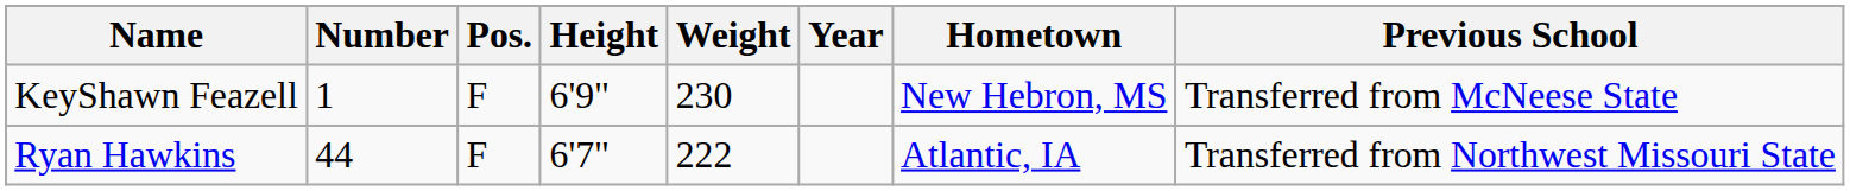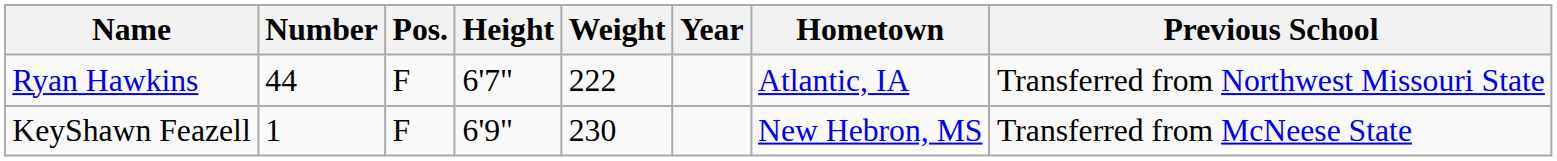 <table class="wikitable sortable" border="1">
 <tr>
 <th>Name</th>
 <th>Number</th>
 <th>Pos.</th>
 <th>Height</th>
 <th>Weight</th>
 <th>Year</th>
 <th>Hometown</th>
 <th class="unsortable">Previous School</th>
 </tr>
 <tr>
+<td><a href='#'>Ryan Hawkins</a></td>
+<td>44</td>
+<td>F</td>
+<td>6'7"</td>
+<td>222</td>
+<td></td>
+<td><a href='#'>Atlantic, IA</a></td>
+<td>Transferred from <a href='#'>Northwest Missouri State</a></td>
+</tr>
+<tr>
 <td>KeyShawn Feazell</td>
 <td>1</td>
 <td>F</td>
 <td>6'9"</td>
 <td>230</td>
 <td></td>
 <td><a href='#'>New Hebron, MS</a></td>
 <td>Transferred from <a href='#'>McNeese State</a></td>
 </tr>
-<tr>
-<td><a href='#'>Ryan Hawkins</a></td>
-<td>44</td>
-<td>F</td>
-<td>6'7"</td>
-<td>222</td>
-<td></td>
-<td><a href='#'>Atlantic, IA</a></td>
-<td>Transferred from <a href='#'>Northwest Missouri State</a></td>
-</tr>
 </table>
